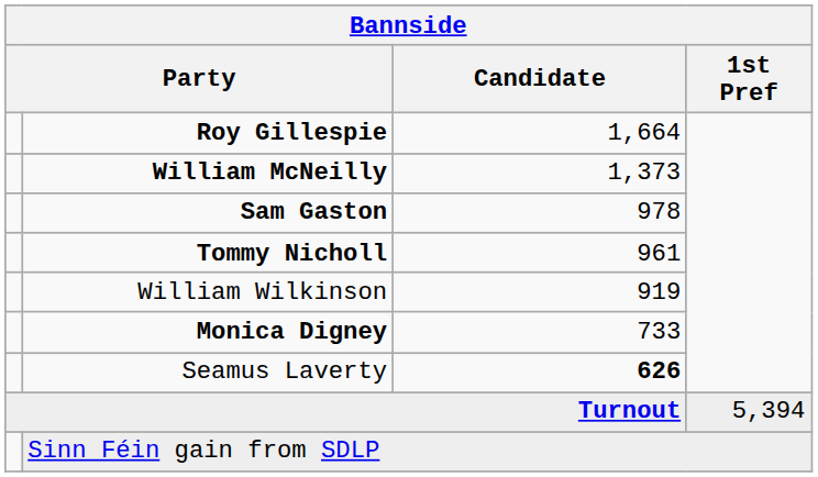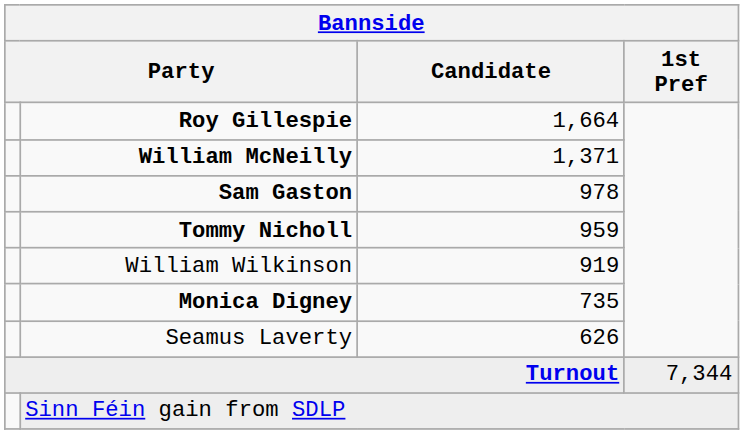 <table class="wikitable">
 <tr>
 <th colspan="4" align="center"><a href='#'>Bannside</a></th>
 </tr>
 <tr>
 <th colspan="2" align="center" width=200>Party</th>
 <th width=150>Candidate</th>
 <th width=60>1st Pref</th>
 </tr>
 <tr>
 <td></td>
 <td align="right"><strong>Roy Gillespie</strong></td>
 <td align="right">1,664</td>
 </tr>
 <tr>
 <td></td>
 <td align="right"><strong>William McNeilly</strong></td>
-<td align="right">1,373</td>
+<td align="right">1,371</td>
 </tr>
 <tr>
 <td></td>
 <td align="right"><strong>Sam Gaston</strong></td>
 <td align="right">978</td>
 </tr>
 <tr>
 <td></td>
 <td align="right"><strong>Tommy Nicholl</strong></td>
-<td align="right">961</td>
+<td align="right">959</td>
 </tr>
 <tr>
 <td></td>
 <td align="right">William Wilkinson</td>
 <td align="right">919</td>
 </tr>
 <tr>
 <td></td>
 <td align="right"><strong>Monica Digney</strong></td>
-<td align="right">733</td>
+<td align="right">735</td>
 </tr>
 <tr>
 <td></td>
 <td align="right">Seamus Laverty</td>
-<td align="right"><strong>626</strong></td>
+<td align="right">626</td>
 </tr>
 <tr bgcolor="EEEEEE">
 <td colspan=3 align="right"><strong><a href='#'>Turnout</a></strong></td>
-<td align="right">5,394</td>
+<td align="right">7,344</td>
 </tr>
 <tr>
 <td bgcolor=></td>
 <td colspan=3 bgcolor="EEEEEE"><a href='#'>Sinn Féin</a> gain from <a href='#'>SDLP</a></td>
 </tr>
 </table>
